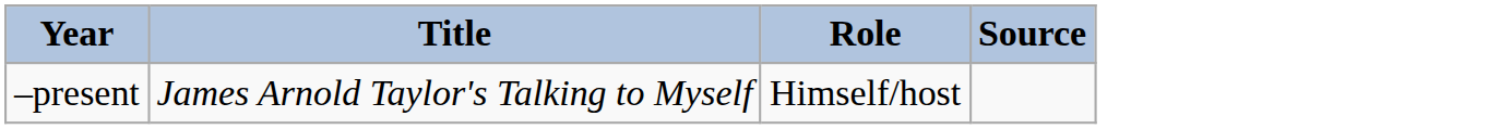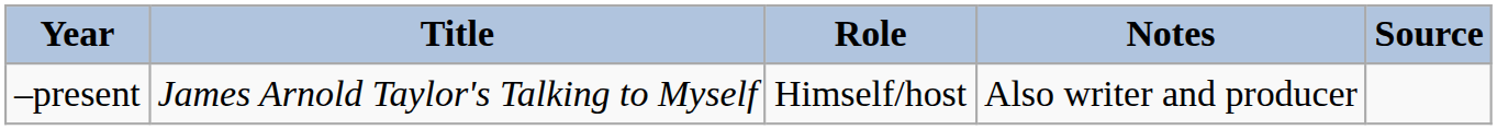 <table class="wikitable sortable plainrowheaders" style="width=95%;  font-size: 100%;">
 <tr>
 <th style="background:#b0c4de;">Year</th>
 <th style="background:#b0c4de;">Title</th>
 <th style="background:#b0c4de;">Role</th>
+<th style="background:#b0c4de;" class="unsortable">Notes</th>
 <th style="background:#b0c4de;" class="unsortable">Source</th>
 </tr>
 <tr>
 <td>–present</td>
 <td><em>James Arnold Taylor's Talking to Myself</em></td>
 <td>Himself/host</td>
+<td>Also writer and producer</td>
 <td></td>
 </tr>
 </table>
